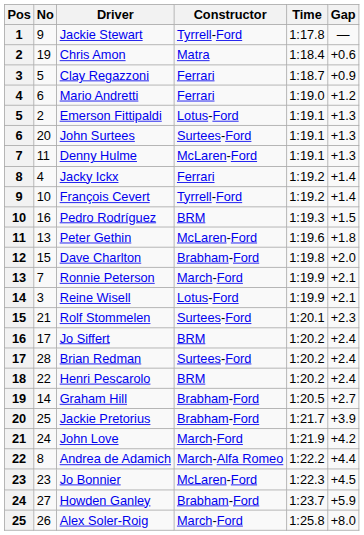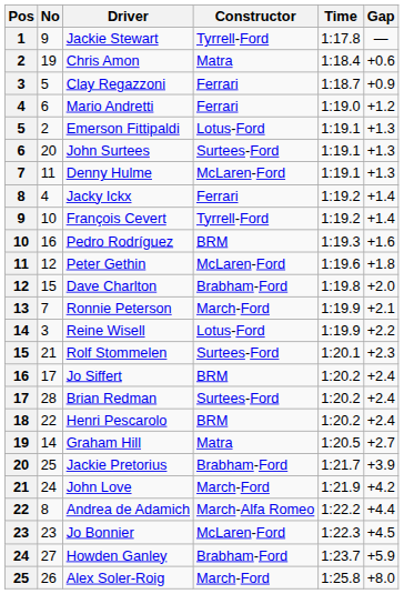 <table class="wikitable sortable" style="font-size: 95%">
 <tr>
 <th>Pos</th>
 <th>No</th>
 <th>Driver</th>
 <th>Constructor</th>
 <th>Time</th>
 <th>Gap</th>
 </tr>
 <tr>
 <th>1</th>
 <td>9</td>
 <td> <a href='#'>Jackie Stewart</a></td>
 <td><a href='#'>Tyrrell</a>-<a href='#'>Ford</a></td>
 <td>1:17.8</td>
 <td align="center">—</td>
 </tr>
 <tr>
 <th>2</th>
 <td>19</td>
 <td> <a href='#'>Chris Amon</a></td>
 <td><a href='#'>Matra</a></td>
 <td>1:18.4</td>
 <td>+0.6</td>
 </tr>
 <tr>
 <th>3</th>
 <td>5</td>
 <td> <a href='#'>Clay Regazzoni</a></td>
 <td><a href='#'>Ferrari</a></td>
 <td>1:18.7</td>
 <td>+0.9</td>
 </tr>
 <tr>
 <th>4</th>
 <td>6</td>
 <td> <a href='#'>Mario Andretti</a></td>
 <td><a href='#'>Ferrari</a></td>
 <td>1:19.0</td>
 <td>+1.2</td>
 </tr>
 <tr>
 <th>5</th>
 <td>2</td>
 <td> <a href='#'>Emerson Fittipaldi</a></td>
 <td><a href='#'>Lotus</a>-<a href='#'>Ford</a></td>
 <td>1:19.1</td>
 <td>+1.3</td>
 </tr>
 <tr>
 <th>6</th>
 <td>20</td>
 <td> <a href='#'>John Surtees</a></td>
 <td><a href='#'>Surtees</a>-<a href='#'>Ford</a></td>
 <td>1:19.1</td>
 <td>+1.3</td>
 </tr>
 <tr>
 <th>7</th>
 <td>11</td>
 <td> <a href='#'>Denny Hulme</a></td>
 <td><a href='#'>McLaren</a>-<a href='#'>Ford</a></td>
 <td>1:19.1</td>
 <td>+1.3</td>
 </tr>
 <tr>
 <th>8</th>
 <td>4</td>
 <td> <a href='#'>Jacky Ickx</a></td>
 <td><a href='#'>Ferrari</a></td>
 <td>1:19.2</td>
 <td>+1.4</td>
 </tr>
 <tr>
 <th>9</th>
 <td>10</td>
 <td> <a href='#'>François Cevert</a></td>
 <td><a href='#'>Tyrrell</a>-<a href='#'>Ford</a></td>
 <td>1:19.2</td>
 <td>+1.4</td>
 </tr>
 <tr>
 <th>10</th>
 <td>16</td>
 <td> <a href='#'>Pedro Rodríguez</a></td>
 <td><a href='#'>BRM</a></td>
 <td>1:19.3</td>
-<td>+1.5</td>
+<td>+1.6</td>
 </tr>
 <tr>
 <th>11</th>
-<td>13</td>
+<td>12</td>
 <td> <a href='#'>Peter Gethin</a></td>
 <td><a href='#'>McLaren</a>-<a href='#'>Ford</a></td>
 <td>1:19.6</td>
 <td>+1.8</td>
 </tr>
 <tr>
 <th>12</th>
 <td>15</td>
 <td> <a href='#'>Dave Charlton</a></td>
 <td><a href='#'>Brabham</a>-<a href='#'>Ford</a></td>
 <td>1:19.8</td>
 <td>+2.0</td>
 </tr>
 <tr>
 <th>13</th>
 <td>7</td>
 <td> <a href='#'>Ronnie Peterson</a></td>
 <td><a href='#'>March</a>-<a href='#'>Ford</a></td>
 <td>1:19.9</td>
 <td>+2.1</td>
 </tr>
 <tr>
 <th>14</th>
 <td>3</td>
 <td> <a href='#'>Reine Wisell</a></td>
 <td><a href='#'>Lotus</a>-<a href='#'>Ford</a></td>
 <td>1:19.9</td>
-<td>+2.1</td>
+<td>+2.2</td>
 </tr>
 <tr>
 <th>15</th>
 <td>21</td>
 <td> <a href='#'>Rolf Stommelen</a></td>
 <td><a href='#'>Surtees</a>-<a href='#'>Ford</a></td>
 <td>1:20.1</td>
 <td>+2.3</td>
 </tr>
 <tr>
 <th>16</th>
 <td>17</td>
 <td> <a href='#'>Jo Siffert</a></td>
 <td><a href='#'>BRM</a></td>
 <td>1:20.2</td>
 <td>+2.4</td>
 </tr>
 <tr>
 <th>17</th>
 <td>28</td>
 <td> <a href='#'>Brian Redman</a></td>
 <td><a href='#'>Surtees</a>-<a href='#'>Ford</a></td>
 <td>1:20.2</td>
 <td>+2.4</td>
 </tr>
 <tr>
 <th>18</th>
 <td>22</td>
 <td> <a href='#'>Henri Pescarolo</a></td>
 <td><a href='#'>BRM</a></td>
 <td>1:20.2</td>
 <td>+2.4</td>
 </tr>
 <tr>
 <th>19</th>
 <td>14</td>
 <td> <a href='#'>Graham Hill</a></td>
-<td><a href='#'>Brabham</a>-<a href='#'>Ford</a></td>
+<td><a href='#'>Matra</a></td>
 <td>1:20.5</td>
 <td>+2.7</td>
 </tr>
 <tr>
 <th>20</th>
 <td>25</td>
 <td> <a href='#'>Jackie Pretorius</a></td>
 <td><a href='#'>Brabham</a>-<a href='#'>Ford</a></td>
 <td>1:21.7</td>
 <td>+3.9</td>
 </tr>
 <tr>
 <th>21</th>
 <td>24</td>
 <td> <a href='#'>John Love</a></td>
 <td><a href='#'>March</a>-<a href='#'>Ford</a></td>
 <td>1:21.9</td>
 <td>+4.2</td>
 </tr>
 <tr>
 <th>22</th>
 <td>8</td>
 <td> <a href='#'>Andrea de Adamich</a></td>
 <td><a href='#'>March</a>-<a href='#'>Alfa Romeo</a></td>
 <td>1:22.2</td>
 <td>+4.4</td>
 </tr>
 <tr>
 <th>23</th>
 <td>23</td>
 <td> <a href='#'>Jo Bonnier</a></td>
 <td><a href='#'>McLaren</a>-<a href='#'>Ford</a></td>
 <td>1:22.3</td>
 <td>+4.5</td>
 </tr>
 <tr>
 <th>24</th>
 <td>27</td>
 <td> <a href='#'>Howden Ganley</a></td>
 <td><a href='#'>Brabham</a>-<a href='#'>Ford</a></td>
 <td>1:23.7</td>
 <td>+5.9</td>
 </tr>
 <tr>
 <th>25</th>
 <td>26</td>
 <td> <a href='#'>Alex Soler-Roig</a></td>
 <td><a href='#'>March</a>-<a href='#'>Ford</a></td>
 <td>1:25.8</td>
 <td>+8.0</td>
 </tr>
 </table>
